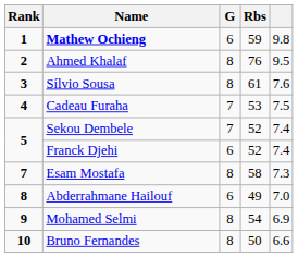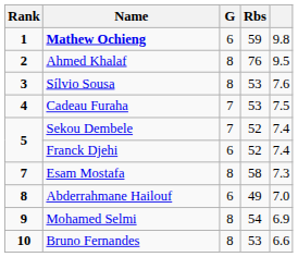 <table class="wikitable" style="font-size:90%;">
 <tr>
 <th width=10px>Rank</th>
 <th width=180px>Name</th>
 <th width=15px>G</th>
 <th width=10px>Rbs</th>
 <th width=10px></th>
 </tr>
 <tr align=center>
 <td><strong>1</strong></td>
 <td align=left> <strong><a href='#'>Mathew Ochieng</a></strong></td>
 <td>6</td>
 <td>59</td>
 <td>9.8</td>
 </tr>
 <tr align=center>
 <td><strong>2</strong></td>
 <td align=left> <a href='#'>Ahmed Khalaf</a></td>
 <td>8</td>
 <td>76</td>
 <td>9.5</td>
 </tr>
 <tr align=center>
 <td><strong>3</strong></td>
 <td align=left> <a href='#'>Sílvio Sousa</a></td>
 <td>8</td>
-<td>61</td>
+<td>53</td>
 <td>7.6</td>
 </tr>
 <tr align=center>
 <td><strong>4</strong></td>
 <td align=left> <a href='#'>Cadeau Furaha</a></td>
 <td>7</td>
 <td>53</td>
 <td>7.5</td>
 </tr>
 <tr align=center>
 <td rowspan=2><strong>5</strong></td>
 <td align=left> <a href='#'>Sekou Dembele</a></td>
 <td>7</td>
 <td>52</td>
 <td>7.4</td>
 </tr>
 <tr align=center>
 <td align=left> <a href='#'>Franck Djehi</a></td>
 <td>6</td>
 <td>52</td>
 <td>7.4</td>
 </tr>
 <tr align=center>
 <td><strong>7</strong></td>
 <td align=left> <a href='#'>Esam Mostafa</a></td>
 <td>8</td>
 <td>58</td>
 <td>7.3</td>
 </tr>
 <tr align=center>
 <td><strong>8</strong></td>
 <td align=left> <a href='#'>Abderrahmane Hailouf</a></td>
 <td>6</td>
 <td>49</td>
 <td>7.0</td>
 </tr>
 <tr align=center>
 <td><strong>9</strong></td>
 <td align=left> <a href='#'>Mohamed Selmi</a></td>
 <td>8</td>
 <td>54</td>
 <td>6.9</td>
 </tr>
 <tr align=center>
 <td><strong>10</strong></td>
 <td align=left> <a href='#'>Bruno Fernandes</a></td>
 <td>8</td>
-<td>50</td>
+<td>53</td>
 <td>6.6</td>
 </tr>
 </table>
